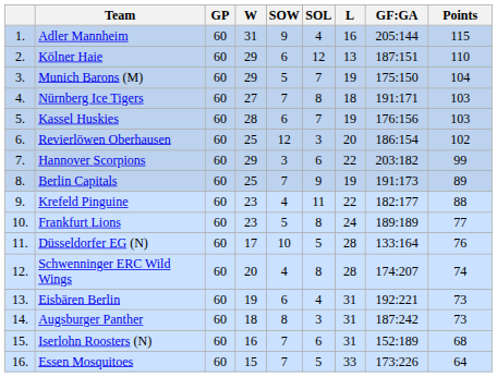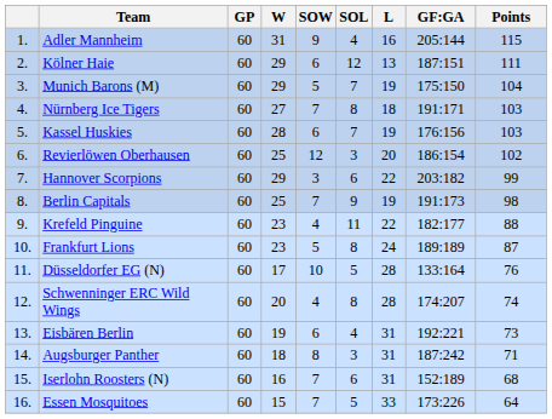 <table class="wikitable">
 <tr>
 <th width="30"></th>
 <th width="200">Team</th>
 <th width="30">GP</th>
 <th width="30">W</th>
 <th width="30">SOW</th>
 <th width="30">SOL</th>
 <th width="30">L</th>
 <th width="70">GF:GA</th>
 <th width="70">Points</th>
 </tr>
 <tr bgcolor=#BCD2EE align="center">
 <td>1.</td>
 <td align="left"><a href='#'>Adler Mannheim</a></td>
 <td>60</td>
 <td>31</td>
 <td>9</td>
 <td>4</td>
 <td>16</td>
 <td>205:144</td>
 <td>115</td>
 </tr>
 <tr bgcolor=#BCD2EE align="center">
 <td>2.</td>
 <td align="left"><a href='#'>Kölner Haie</a></td>
 <td>60</td>
 <td>29</td>
 <td>6</td>
 <td>12</td>
 <td>13</td>
 <td>187:151</td>
-<td>110</td>
+<td>111</td>
 </tr>
 <tr bgcolor=#BCD2EE align="center">
 <td>3.</td>
 <td align="left"><a href='#'>Munich Barons</a> (M)</td>
 <td>60</td>
 <td>29</td>
 <td>5</td>
 <td>7</td>
 <td>19</td>
 <td>175:150</td>
 <td>104</td>
 </tr>
 <tr bgcolor=#BCD2EE align="center">
 <td>4.</td>
 <td align="left"><a href='#'>Nürnberg Ice Tigers</a></td>
 <td>60</td>
 <td>27</td>
 <td>7</td>
 <td>8</td>
 <td>18</td>
 <td>191:171</td>
 <td>103</td>
 </tr>
 <tr bgcolor=#BCD2EE align="center">
 <td>5.</td>
 <td align="left"><a href='#'>Kassel Huskies</a></td>
 <td>60</td>
 <td>28</td>
 <td>6</td>
 <td>7</td>
 <td>19</td>
 <td>176:156</td>
 <td>103</td>
 </tr>
 <tr bgcolor=#BCD2EE align="center">
 <td>6.</td>
 <td align="left"><a href='#'>Revierlöwen Oberhausen</a></td>
 <td>60</td>
 <td>25</td>
 <td>12</td>
 <td>3</td>
 <td>20</td>
 <td>186:154</td>
 <td>102</td>
 </tr>
 <tr bgcolor=#BCD2EE align="center">
 <td>7.</td>
 <td align="left"><a href='#'>Hannover Scorpions</a></td>
 <td>60</td>
 <td>29</td>
 <td>3</td>
 <td>6</td>
 <td>22</td>
 <td>203:182</td>
 <td>99</td>
 </tr>
 <tr bgcolor=#BCD2EE align="center">
 <td>8.</td>
 <td align="left"><a href='#'>Berlin Capitals</a></td>
 <td>60</td>
 <td>25</td>
 <td>7</td>
 <td>9</td>
 <td>19</td>
 <td>191:173</td>
-<td>89</td>
+<td>98</td>
 </tr>
 <tr bgcolor=#CAE1FF align="center">
 <td>9.</td>
 <td align="left"><a href='#'>Krefeld Pinguine</a></td>
 <td>60</td>
 <td>23</td>
 <td>4</td>
 <td>11</td>
 <td>22</td>
 <td>182:177</td>
 <td>88</td>
 </tr>
 <tr bgcolor=#CAE1FF align="center">
 <td>10.</td>
 <td align="left"><a href='#'>Frankfurt Lions</a></td>
 <td>60</td>
 <td>23</td>
 <td>5</td>
 <td>8</td>
 <td>24</td>
 <td>189:189</td>
-<td>77</td>
+<td>87</td>
 </tr>
 <tr bgcolor=#CAE1FF align="center">
 <td>11.</td>
 <td align="left"><a href='#'>Düsseldorfer EG</a> (N)</td>
 <td>60</td>
 <td>17</td>
 <td>10</td>
 <td>5</td>
 <td>28</td>
 <td>133:164</td>
 <td>76</td>
 </tr>
 <tr bgcolor=#CAE1FF align="center">
 <td>12.</td>
 <td align="left"><a href='#'>Schwenninger ERC Wild Wings</a></td>
 <td>60</td>
 <td>20</td>
 <td>4</td>
 <td>8</td>
 <td>28</td>
 <td>174:207</td>
 <td>74</td>
 </tr>
 <tr bgcolor=#CAE1FF align="center">
 <td>13.</td>
 <td align="left"><a href='#'>Eisbären Berlin</a></td>
 <td>60</td>
 <td>19</td>
 <td>6</td>
 <td>4</td>
 <td>31</td>
 <td>192:221</td>
 <td>73</td>
 </tr>
 <tr bgcolor=#CAE1FF align="center">
 <td>14.</td>
 <td align="left"><a href='#'>Augsburger Panther</a></td>
 <td>60</td>
 <td>18</td>
 <td>8</td>
 <td>3</td>
 <td>31</td>
 <td>187:242</td>
-<td>73</td>
+<td>71</td>
 </tr>
 <tr bgcolor=#CAE1FF align="center">
 <td>15.</td>
 <td align="left"><a href='#'>Iserlohn Roosters</a> (N)</td>
 <td>60</td>
 <td>16</td>
 <td>7</td>
 <td>6</td>
 <td>31</td>
 <td>152:189</td>
 <td>68</td>
 </tr>
 <tr bgcolor=#CAE1FF align="center">
 <td>16.</td>
 <td align="left"><a href='#'>Essen Mosquitoes</a></td>
 <td>60</td>
 <td>15</td>
 <td>7</td>
 <td>5</td>
 <td>33</td>
 <td>173:226</td>
 <td>64</td>
 </tr>
 </table>
